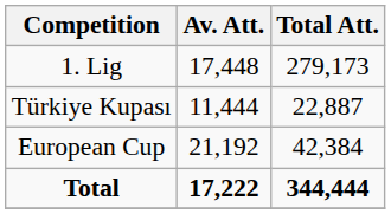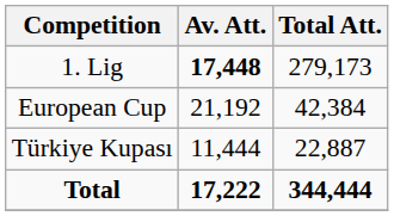 <table class="wikitable" style="text-align: center">
 <tr>
 <th>Competition</th>
 <th>Av. Att.</th>
 <th>Total Att.</th>
 </tr>
 <tr>
 <td>1. Lig</td>
-<td>17,448</td>
+<td><strong>17,448</strong></td>
 <td>279,173</td>
+</tr>
+<tr>
+<td>European Cup</td>
+<td>21,192</td>
+<td>42,384</td>
 </tr>
 <tr>
 <td>Türkiye Kupası</td>
 <td>11,444</td>
 <td>22,887</td>
-</tr>
-<tr>
-<td>European Cup</td>
-<td>21,192</td>
-<td>42,384</td>
 </tr>
 <tr>
 <td><strong>Total</strong></td>
 <td><strong>17,222</strong></td>
 <td><strong>344,444</strong></td>
 </tr>
 <tr>
 </tr>
 </table>
